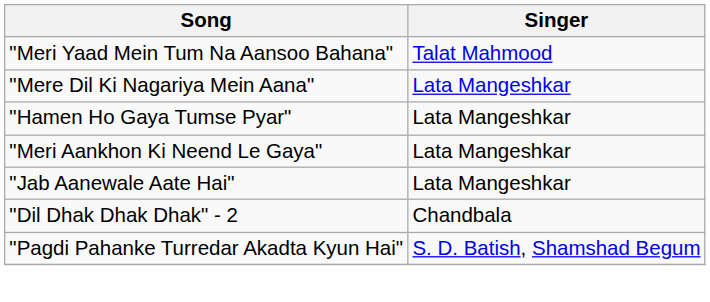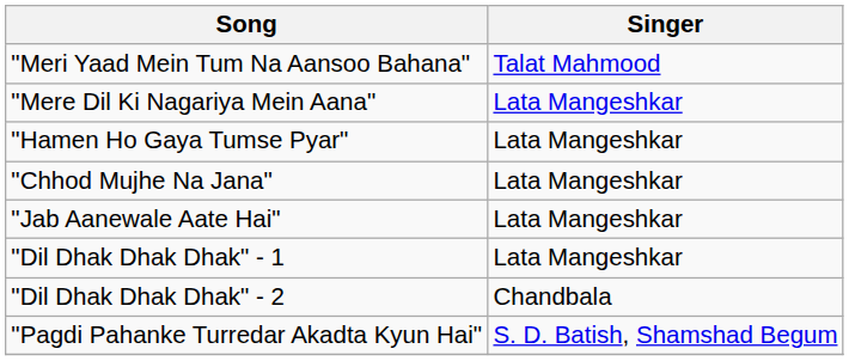 <table class="wikitable">
 <tr>
 <th>Song</th>
 <th>Singer</th>
 </tr>
 <tr>
 <td>"Meri Yaad Mein Tum Na Aansoo Bahana"</td>
 <td><a href='#'>Talat Mahmood</a></td>
 </tr>
 <tr>
 <td>"Mere Dil Ki Nagariya Mein Aana"</td>
 <td><a href='#'>Lata Mangeshkar</a></td>
 </tr>
 <tr>
 <td>"Hamen Ho Gaya Tumse Pyar"</td>
 <td>Lata Mangeshkar</td>
 </tr>
 <tr>
-<td>"Meri Aankhon Ki Neend Le Gaya"</td>
+<td>"Chhod Mujhe Na Jana"</td>
 <td>Lata Mangeshkar</td>
 </tr>
 <tr>
 <td>"Jab Aanewale Aate Hai"</td>
+<td>Lata Mangeshkar</td>
+</tr>
+<tr>
+<td>"Dil Dhak Dhak Dhak" - 1</td>
 <td>Lata Mangeshkar</td>
 </tr>
 <tr>
 <td>"Dil Dhak Dhak Dhak" - 2</td>
 <td>Chandbala</td>
 </tr>
 <tr>
 <td>"Pagdi Pahanke Turredar Akadta Kyun Hai"</td>
 <td><a href='#'>S. D. Batish</a>, <a href='#'>Shamshad Begum</a></td>
 </tr>
 <tr>
 </tr>
 </table>
